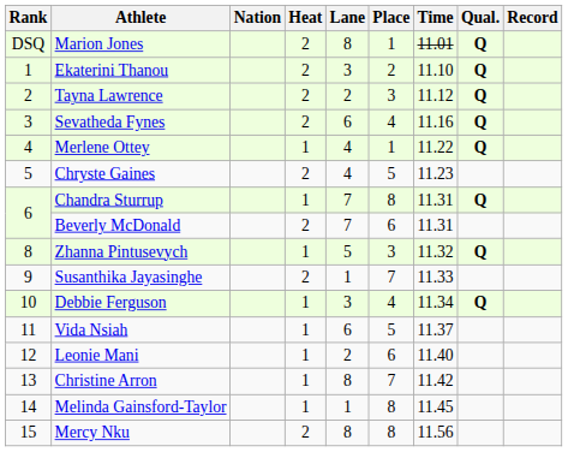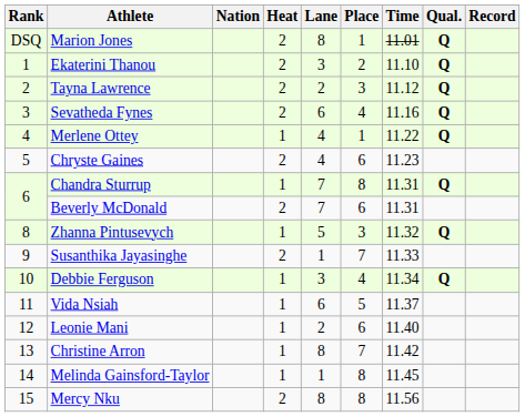 <table class="wikitable sortable">
 <tr>
 <th>Rank</th>
 <th>Athlete</th>
 <th>Nation</th>
 <th>Heat</th>
 <th>Lane</th>
 <th>Place</th>
 <th>Time</th>
 <th>Qual.</th>
 <th>Record</th>
 </tr>
 <tr bgcolor = "eeffdd">
 <td align="center">DSQ</td>
 <td align="left"><a href='#'>Marion Jones</a></td>
 <td align="left"></td>
 <td align="center">2</td>
 <td align="center">8</td>
 <td align="center">1</td>
 <td align="center"><s>11.01</s></td>
 <td align="center"><strong>Q</strong></td>
 <td align="center"></td>
 </tr>
 <tr bgcolor = "eeffdd">
 <td align="center">1</td>
 <td align="left"><a href='#'>Ekaterini Thanou</a></td>
 <td align="left"></td>
 <td align="center">2</td>
 <td align="center">3</td>
 <td align="center">2</td>
 <td align="center">11.10</td>
 <td align="center"><strong>Q</strong></td>
 <td align="center"></td>
 </tr>
 <tr bgcolor = "eeffdd">
 <td align="center">2</td>
 <td align="left"><a href='#'>Tayna Lawrence</a></td>
 <td align="left"></td>
 <td align="center">2</td>
 <td align="center">2</td>
 <td align="center">3</td>
 <td align="center">11.12</td>
 <td align="center"><strong>Q</strong></td>
 <td align="center"></td>
 </tr>
 <tr bgcolor = "eeffdd">
 <td align="center">3</td>
 <td align="left"><a href='#'>Sevatheda Fynes</a></td>
 <td align="left"></td>
 <td align="center">2</td>
 <td align="center">6</td>
 <td align="center">4</td>
 <td align="center">11.16</td>
 <td align="center"><strong>Q</strong></td>
 <td align="center"></td>
 </tr>
 <tr bgcolor = "eeffdd">
 <td align="center">4</td>
 <td align="left"><a href='#'>Merlene Ottey</a></td>
 <td align="left"></td>
 <td align="center">1</td>
 <td align="center">4</td>
 <td align="center">1</td>
 <td align="center">11.22</td>
 <td align="center"><strong>Q</strong></td>
 <td align="center"></td>
 </tr>
 <tr>
 <td align="center">5</td>
 <td align="left"><a href='#'>Chryste Gaines</a></td>
 <td align="left"></td>
 <td align="center">2</td>
 <td align="center">4</td>
-<td align="center">5</td>
+<td align="center">6</td>
 <td align="center">11.23</td>
 <td align="center"></td>
 <td align="center"></td>
 </tr>
 <tr bgcolor = "eeffdd">
 <td rowspan=2 align="center">6</td>
 <td align="left"><a href='#'>Chandra Sturrup</a></td>
 <td align="left"></td>
 <td align="center">1</td>
 <td align="center">7</td>
 <td align="center">8</td>
 <td align="center">11.31</td>
 <td align="center"><strong>Q </strong></td>
 <td align="center"></td>
 </tr>
 <tr>
 <td align="left"><a href='#'>Beverly McDonald</a></td>
 <td align="left"></td>
 <td align="center">2</td>
 <td align="center">7</td>
 <td align="center">6</td>
 <td align="center">11.31</td>
 <td align="center"></td>
 <td align="center"></td>
 </tr>
 <tr bgcolor = "eeffdd">
 <td align="center">8</td>
 <td align="left"><a href='#'>Zhanna Pintusevych</a></td>
 <td align="left"></td>
 <td align="center">1</td>
 <td align="center">5</td>
 <td align="center">3</td>
 <td align="center">11.32</td>
 <td align="center"><strong>Q</strong></td>
 <td align="center"></td>
 </tr>
 <tr>
 <td align="center">9</td>
 <td align="left"><a href='#'>Susanthika Jayasinghe</a></td>
 <td align="left"></td>
 <td align="center">2</td>
 <td align="center">1</td>
 <td align="center">7</td>
 <td align="center">11.33</td>
 <td align="center"></td>
 <td align="center"></td>
 </tr>
 <tr bgcolor = "eeffdd">
 <td align="center">10</td>
 <td align="left"><a href='#'>Debbie Ferguson</a></td>
 <td align="left"></td>
 <td align="center">1</td>
 <td align="center">3</td>
 <td align="center">4</td>
 <td align="center">11.34</td>
 <td align="center"><strong>Q</strong></td>
 <td align="center"></td>
 </tr>
 <tr>
 <td align="center">11</td>
 <td align="left"><a href='#'>Vida Nsiah</a></td>
 <td align="left"></td>
 <td align="center">1</td>
 <td align="center">6</td>
 <td align="center">5</td>
 <td align="center">11.37</td>
 <td align="center"></td>
 <td align="center"></td>
 </tr>
 <tr>
 <td align="center">12</td>
 <td align="left"><a href='#'>Leonie Mani</a></td>
 <td align="left"></td>
 <td align="center">1</td>
 <td align="center">2</td>
 <td align="center">6</td>
 <td align="center">11.40</td>
 <td align="center"></td>
 <td align="center"></td>
 </tr>
 <tr>
 <td align="center">13</td>
 <td align="left"><a href='#'>Christine Arron</a></td>
 <td align="left"></td>
 <td align="center">1</td>
 <td align="center">8</td>
 <td align="center">7</td>
 <td align="center">11.42</td>
 <td align="center"></td>
 <td align="center"></td>
 </tr>
 <tr>
 <td align="center">14</td>
 <td align="left"><a href='#'>Melinda Gainsford-Taylor</a></td>
 <td align="left"></td>
 <td align="center">1</td>
 <td align="center">1</td>
 <td align="center">8</td>
 <td align="center">11.45</td>
 <td align="center"></td>
 <td align="center"></td>
 </tr>
 <tr>
 <td align="center">15</td>
 <td align="left"><a href='#'>Mercy Nku</a></td>
 <td align="left"></td>
 <td align="center">2</td>
 <td align="center">8</td>
 <td align="center">8</td>
 <td align="center">11.56</td>
 <td align="center"></td>
 <td align="center"></td>
 </tr>
 </table>
